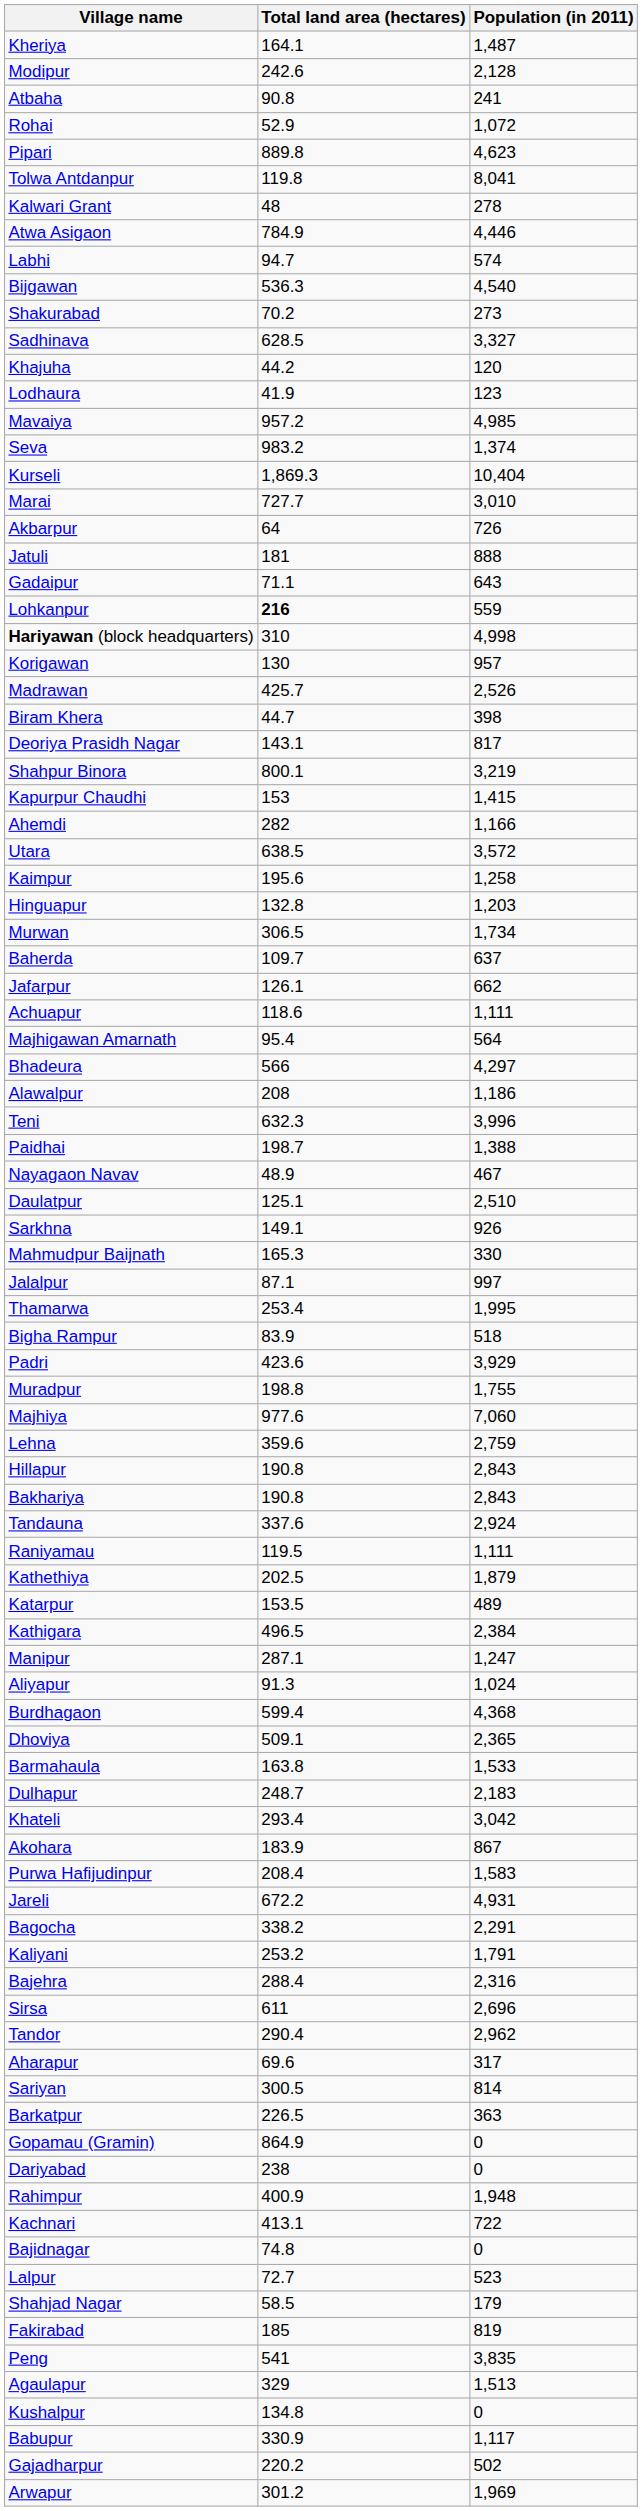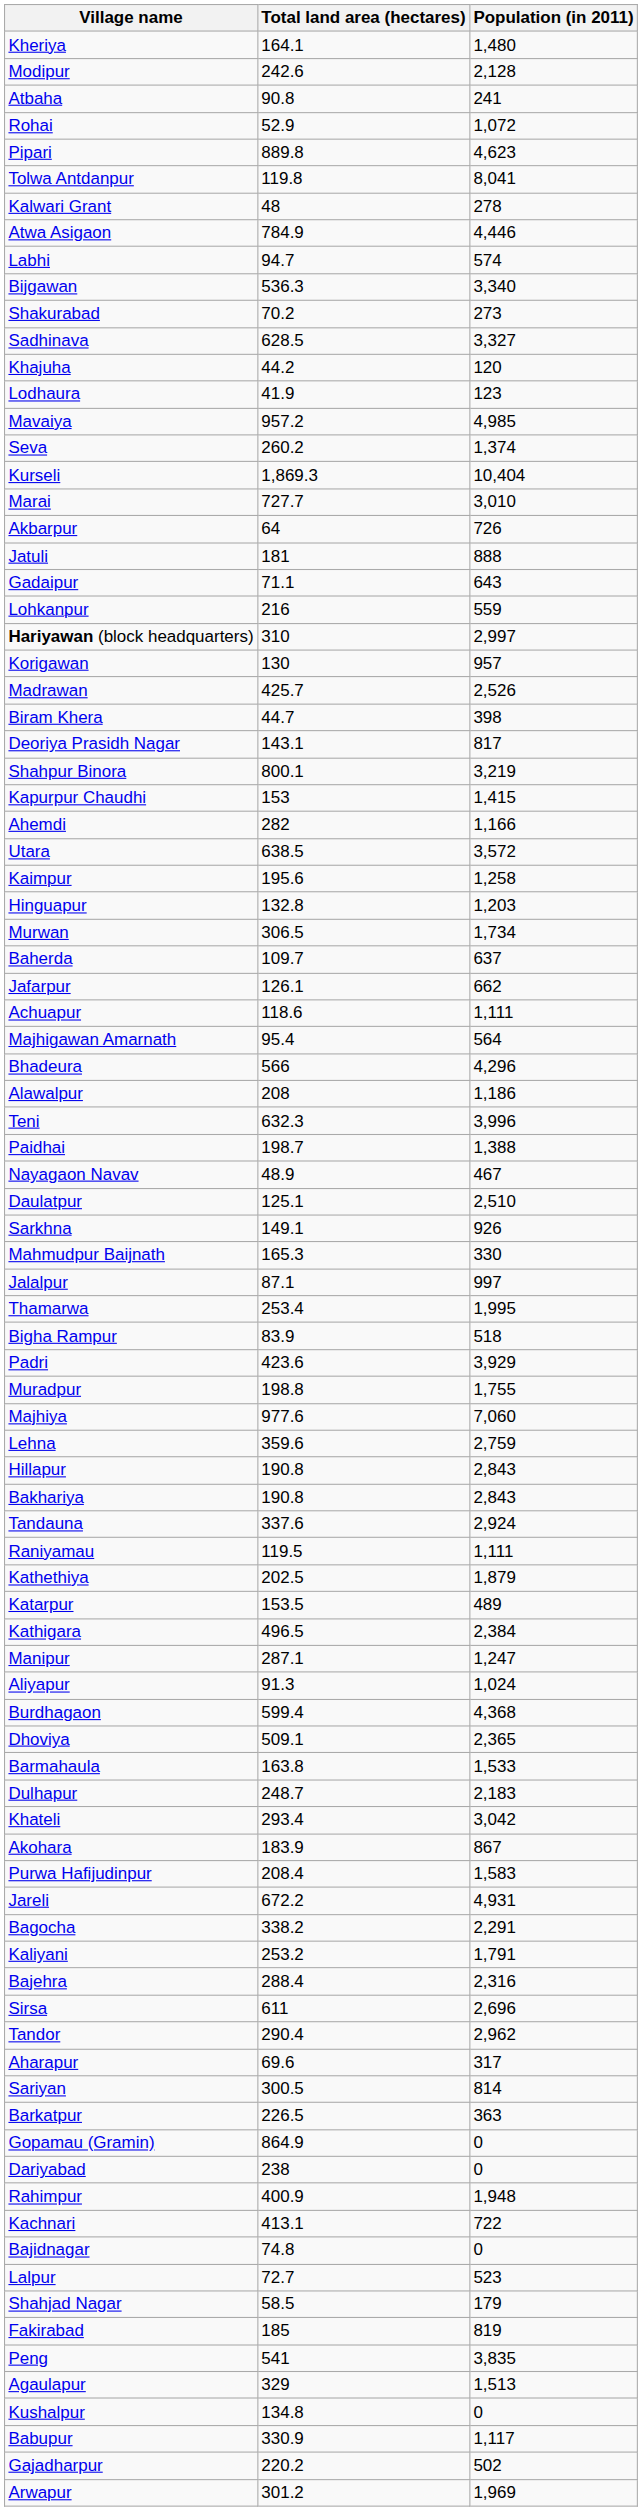 <table class="wikitable sortable">
 <tr>
 <th>Village name</th>
 <th>Total land area (hectares)</th>
 <th>Population (in 2011)</th>
 </tr>
 <tr>
 <td><a href='#'>Kheriya</a></td>
 <td>164.1</td>
-<td>1,487</td>
+<td>1,480</td>
 </tr>
 <tr>
 <td><a href='#'>Modipur</a></td>
 <td>242.6</td>
 <td>2,128</td>
 </tr>
 <tr>
 <td><a href='#'>Atbaha</a></td>
 <td>90.8</td>
 <td>241</td>
 </tr>
 <tr>
 <td><a href='#'>Rohai</a></td>
 <td>52.9</td>
 <td>1,072</td>
 </tr>
 <tr>
 <td><a href='#'>Pipari</a></td>
 <td>889.8</td>
 <td>4,623</td>
 </tr>
 <tr>
 <td><a href='#'>Tolwa Antdanpur</a></td>
 <td>119.8</td>
 <td>8,041</td>
 </tr>
 <tr>
 <td><a href='#'>Kalwari Grant</a></td>
 <td>48</td>
 <td>278</td>
 </tr>
 <tr>
 <td><a href='#'>Atwa Asigaon</a></td>
 <td>784.9</td>
 <td>4,446</td>
 </tr>
 <tr>
 <td><a href='#'>Labhi</a></td>
 <td>94.7</td>
 <td>574</td>
 </tr>
 <tr>
 <td><a href='#'>Bijgawan</a></td>
 <td>536.3</td>
-<td>4,540</td>
+<td>3,340</td>
 </tr>
 <tr>
 <td><a href='#'>Shakurabad</a></td>
 <td>70.2</td>
 <td>273</td>
 </tr>
 <tr>
 <td><a href='#'>Sadhinava</a></td>
 <td>628.5</td>
 <td>3,327</td>
 </tr>
 <tr>
 <td><a href='#'>Khajuha</a></td>
 <td>44.2</td>
 <td>120</td>
 </tr>
 <tr>
 <td><a href='#'>Lodhaura</a></td>
 <td>41.9</td>
 <td>123</td>
 </tr>
 <tr>
 <td><a href='#'>Mavaiya</a></td>
 <td>957.2</td>
 <td>4,985</td>
 </tr>
 <tr>
 <td><a href='#'>Seva</a></td>
-<td>983.2</td>
+<td>260.2</td>
 <td>1,374</td>
 </tr>
 <tr>
 <td><a href='#'>Kurseli</a></td>
 <td>1,869.3</td>
 <td>10,404</td>
 </tr>
 <tr>
 <td><a href='#'>Marai</a></td>
 <td>727.7</td>
 <td>3,010</td>
 </tr>
 <tr>
 <td><a href='#'>Akbarpur</a></td>
 <td>64</td>
 <td>726</td>
 </tr>
 <tr>
 <td><a href='#'>Jatuli</a></td>
 <td>181</td>
 <td>888</td>
 </tr>
 <tr>
 <td><a href='#'>Gadaipur</a></td>
 <td>71.1</td>
 <td>643</td>
 </tr>
 <tr>
 <td><a href='#'>Lohkanpur</a></td>
-<td><strong>216</strong></td>
+<td>216</td>
 <td>559</td>
 </tr>
 <tr>
 <td><strong>Hariyawan</strong> (block headquarters)</td>
 <td>310</td>
-<td>4,998</td>
+<td>2,997</td>
 </tr>
 <tr>
 <td><a href='#'>Korigawan</a></td>
 <td>130</td>
 <td>957</td>
 </tr>
 <tr>
 <td><a href='#'>Madrawan</a></td>
 <td>425.7</td>
 <td>2,526</td>
 </tr>
 <tr>
 <td><a href='#'>Biram Khera</a></td>
 <td>44.7</td>
 <td>398</td>
 </tr>
 <tr>
 <td><a href='#'>Deoriya Prasidh Nagar</a></td>
 <td>143.1</td>
 <td>817</td>
 </tr>
 <tr>
 <td><a href='#'>Shahpur Binora</a></td>
 <td>800.1</td>
 <td>3,219</td>
 </tr>
 <tr>
 <td><a href='#'>Kapurpur Chaudhi</a></td>
 <td>153</td>
 <td>1,415</td>
 </tr>
 <tr>
 <td><a href='#'>Ahemdi</a></td>
 <td>282</td>
 <td>1,166</td>
 </tr>
 <tr>
 <td><a href='#'>Utara</a></td>
 <td>638.5</td>
 <td>3,572</td>
 </tr>
 <tr>
 <td><a href='#'>Kaimpur</a></td>
 <td>195.6</td>
 <td>1,258</td>
 </tr>
 <tr>
 <td><a href='#'>Hinguapur</a></td>
 <td>132.8</td>
 <td>1,203</td>
 </tr>
 <tr>
 <td><a href='#'>Murwan</a></td>
 <td>306.5</td>
 <td>1,734</td>
 </tr>
 <tr>
 <td><a href='#'>Baherda</a></td>
 <td>109.7</td>
 <td>637</td>
 </tr>
 <tr>
 <td><a href='#'>Jafarpur</a></td>
 <td>126.1</td>
 <td>662</td>
 </tr>
 <tr>
 <td><a href='#'>Achuapur</a></td>
 <td>118.6</td>
 <td>1,111</td>
 </tr>
 <tr>
 <td><a href='#'>Majhigawan Amarnath</a></td>
 <td>95.4</td>
 <td>564</td>
 </tr>
 <tr>
 <td><a href='#'>Bhadeura</a></td>
 <td>566</td>
-<td>4,297</td>
+<td>4,296</td>
 </tr>
 <tr>
 <td><a href='#'>Alawalpur</a></td>
 <td>208</td>
 <td>1,186</td>
 </tr>
 <tr>
 <td><a href='#'>Teni</a></td>
 <td>632.3</td>
 <td>3,996</td>
 </tr>
 <tr>
 <td><a href='#'>Paidhai</a></td>
 <td>198.7</td>
 <td>1,388</td>
 </tr>
 <tr>
 <td><a href='#'>Nayagaon Navav</a></td>
 <td>48.9</td>
 <td>467</td>
 </tr>
 <tr>
 <td><a href='#'>Daulatpur</a></td>
 <td>125.1</td>
 <td>2,510</td>
 </tr>
 <tr>
 <td><a href='#'>Sarkhna</a></td>
 <td>149.1</td>
 <td>926</td>
 </tr>
 <tr>
 <td><a href='#'>Mahmudpur Baijnath</a></td>
 <td>165.3</td>
 <td>330</td>
 </tr>
 <tr>
 <td><a href='#'>Jalalpur</a></td>
 <td>87.1</td>
 <td>997</td>
 </tr>
 <tr>
 <td><a href='#'>Thamarwa</a></td>
 <td>253.4</td>
 <td>1,995</td>
 </tr>
 <tr>
 <td><a href='#'>Bigha Rampur</a></td>
 <td>83.9</td>
 <td>518</td>
 </tr>
 <tr>
 <td><a href='#'>Padri</a></td>
 <td>423.6</td>
 <td>3,929</td>
 </tr>
 <tr>
 <td><a href='#'>Muradpur</a></td>
 <td>198.8</td>
 <td>1,755</td>
 </tr>
 <tr>
 <td><a href='#'>Majhiya</a></td>
 <td>977.6</td>
 <td>7,060</td>
 </tr>
 <tr>
 <td><a href='#'>Lehna</a></td>
 <td>359.6</td>
 <td>2,759</td>
 </tr>
 <tr>
 <td><a href='#'>Hillapur</a></td>
 <td>190.8</td>
 <td>2,843</td>
 </tr>
 <tr>
 <td><a href='#'>Bakhariya</a></td>
 <td>190.8</td>
 <td>2,843</td>
 </tr>
 <tr>
 <td><a href='#'>Tandauna</a></td>
 <td>337.6</td>
 <td>2,924</td>
 </tr>
 <tr>
 <td><a href='#'>Raniyamau</a></td>
 <td>119.5</td>
 <td>1,111</td>
 </tr>
 <tr>
 <td><a href='#'>Kathethiya</a></td>
 <td>202.5</td>
 <td>1,879</td>
 </tr>
 <tr>
 <td><a href='#'>Katarpur</a></td>
 <td>153.5</td>
 <td>489</td>
 </tr>
 <tr>
 <td><a href='#'>Kathigara</a></td>
 <td>496.5</td>
 <td>2,384</td>
 </tr>
 <tr>
 <td><a href='#'>Manipur</a></td>
 <td>287.1</td>
 <td>1,247</td>
 </tr>
 <tr>
 <td><a href='#'>Aliyapur</a></td>
 <td>91.3</td>
 <td>1,024</td>
 </tr>
 <tr>
 <td><a href='#'>Burdhagaon</a></td>
 <td>599.4</td>
 <td>4,368</td>
 </tr>
 <tr>
 <td><a href='#'>Dhoviya</a></td>
 <td>509.1</td>
 <td>2,365</td>
 </tr>
 <tr>
 <td><a href='#'>Barmahaula</a></td>
 <td>163.8</td>
 <td>1,533</td>
 </tr>
 <tr>
 <td><a href='#'>Dulhapur</a></td>
 <td>248.7</td>
 <td>2,183</td>
 </tr>
 <tr>
 <td><a href='#'>Khateli</a></td>
 <td>293.4</td>
 <td>3,042</td>
 </tr>
 <tr>
 <td><a href='#'>Akohara</a></td>
 <td>183.9</td>
 <td>867</td>
 </tr>
 <tr>
 <td><a href='#'>Purwa Hafijudinpur</a></td>
 <td>208.4</td>
 <td>1,583</td>
 </tr>
 <tr>
 <td><a href='#'>Jareli</a></td>
 <td>672.2</td>
 <td>4,931</td>
 </tr>
 <tr>
 <td><a href='#'>Bagocha</a></td>
 <td>338.2</td>
 <td>2,291</td>
 </tr>
 <tr>
 <td><a href='#'>Kaliyani</a></td>
 <td>253.2</td>
 <td>1,791</td>
 </tr>
 <tr>
 <td><a href='#'>Bajehra</a></td>
 <td>288.4</td>
 <td>2,316</td>
 </tr>
 <tr>
 <td><a href='#'>Sirsa</a></td>
 <td>611</td>
 <td>2,696</td>
 </tr>
 <tr>
 <td><a href='#'>Tandor</a></td>
 <td>290.4</td>
 <td>2,962</td>
 </tr>
 <tr>
 <td><a href='#'>Aharapur</a></td>
 <td>69.6</td>
 <td>317</td>
 </tr>
 <tr>
 <td><a href='#'>Sariyan</a></td>
 <td>300.5</td>
 <td>814</td>
 </tr>
 <tr>
 <td><a href='#'>Barkatpur</a></td>
 <td>226.5</td>
 <td>363</td>
 </tr>
 <tr>
 <td><a href='#'>Gopamau (Gramin)</a></td>
 <td>864.9</td>
 <td>0</td>
 </tr>
 <tr>
 <td><a href='#'>Dariyabad</a></td>
 <td>238</td>
 <td>0</td>
 </tr>
 <tr>
 <td><a href='#'>Rahimpur</a></td>
 <td>400.9</td>
 <td>1,948</td>
 </tr>
 <tr>
 <td><a href='#'>Kachnari</a></td>
 <td>413.1</td>
 <td>722</td>
 </tr>
 <tr>
 <td><a href='#'>Bajidnagar</a></td>
 <td>74.8</td>
 <td>0</td>
 </tr>
 <tr>
 <td><a href='#'>Lalpur</a></td>
 <td>72.7</td>
 <td>523</td>
 </tr>
 <tr>
 <td><a href='#'>Shahjad Nagar</a></td>
 <td>58.5</td>
 <td>179</td>
 </tr>
 <tr>
 <td><a href='#'>Fakirabad</a></td>
 <td>185</td>
 <td>819</td>
 </tr>
 <tr>
 <td><a href='#'>Peng</a></td>
 <td>541</td>
 <td>3,835</td>
 </tr>
 <tr>
 <td><a href='#'>Agaulapur</a></td>
 <td>329</td>
 <td>1,513</td>
 </tr>
 <tr>
 <td><a href='#'>Kushalpur</a></td>
 <td>134.8</td>
 <td>0</td>
 </tr>
 <tr>
 <td><a href='#'>Babupur</a></td>
 <td>330.9</td>
 <td>1,117</td>
 </tr>
 <tr>
 <td><a href='#'>Gajadharpur</a></td>
 <td>220.2</td>
 <td>502</td>
 </tr>
 <tr>
 <td><a href='#'>Arwapur</a></td>
 <td>301.2</td>
 <td>1,969</td>
 </tr>
 </table>
